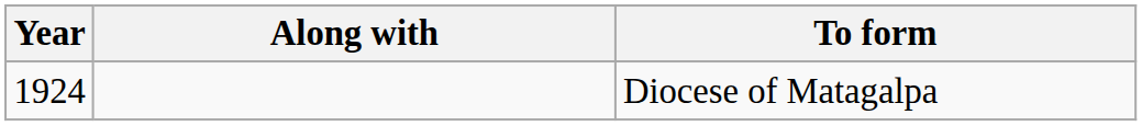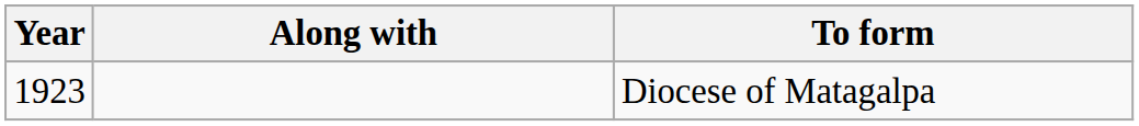 <table class="wikitable">
 <tr>
 <th>Year</th>
 <th width="225">Along with</th>
 <th width="225">To form</th>
 </tr>
 <tr valign="top">
-<td>1924</td>
+<td>1923</td>
 <td></td>
 <td>Diocese of Matagalpa</td>
 </tr>
 </table>
